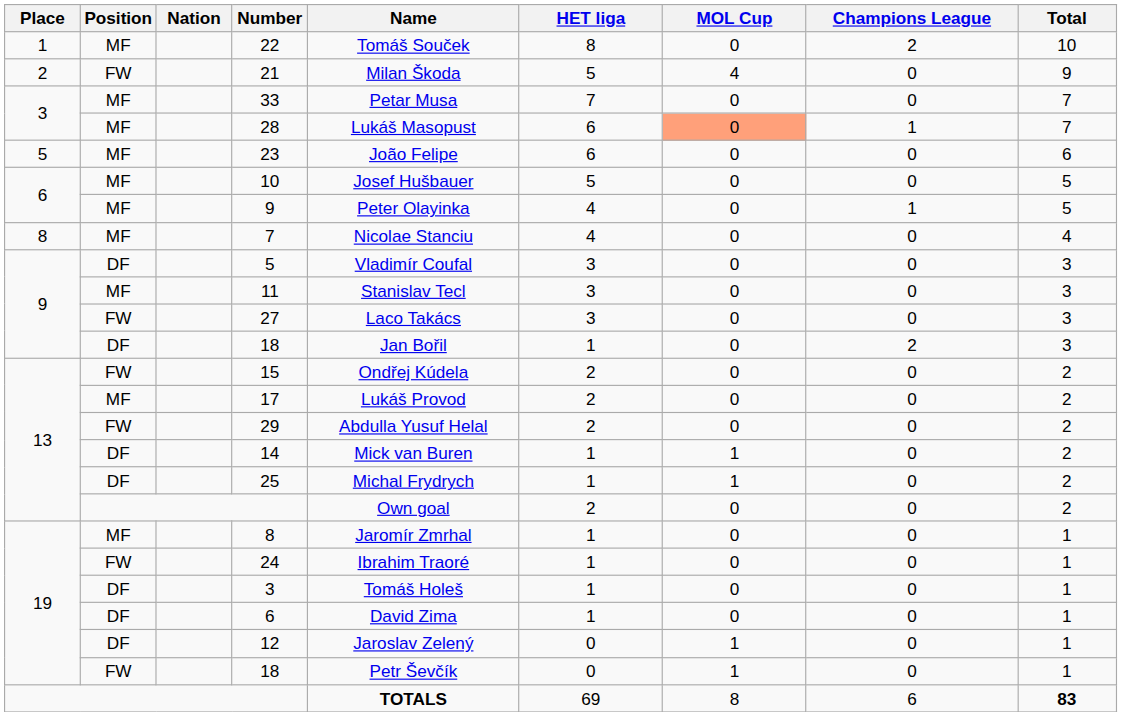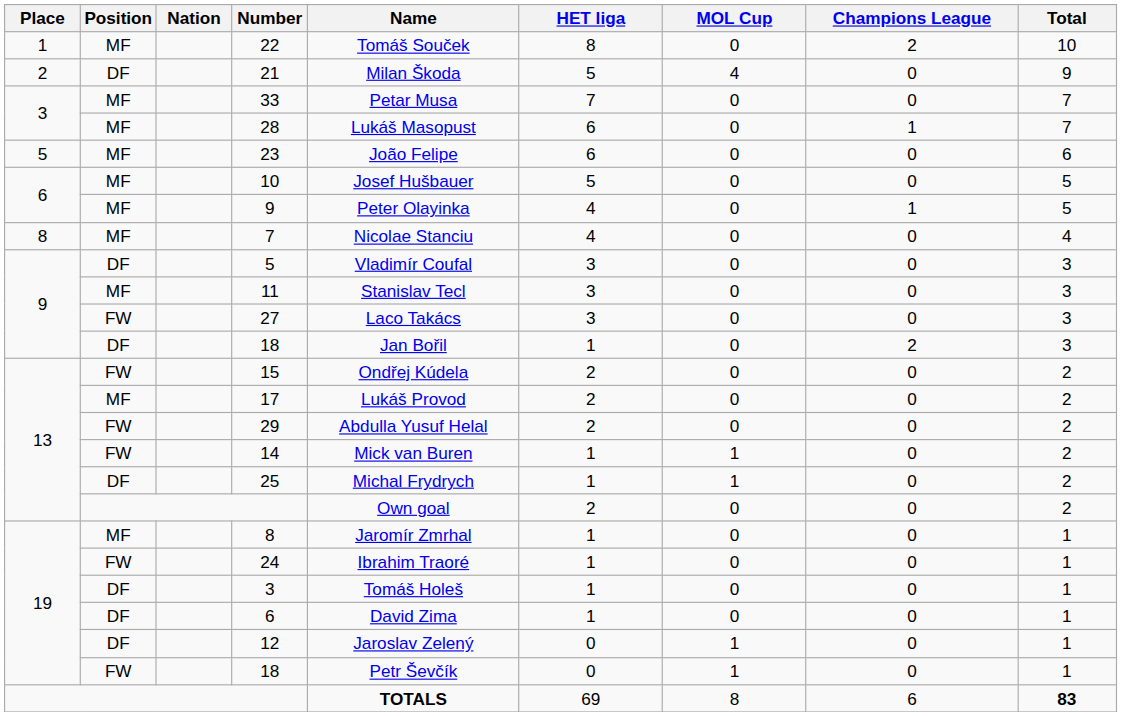 <table class="wikitable" style="font-size: 95%; text-align: center;">
 <tr>
 <th width=60>Place</th>
 <th width=60>Position</th>
 <th width=60>Nation</th>
 <th width=60>Number</th>
 <th width=180>Name</th>
 <th width=120><a href='#'>HET liga</a></th>
 <th width=120><a href='#'>MOL Cup</a></th>
 <th width=180><a href='#'>Champions League</a></th>
 <th width=80>Total</th>
 </tr>
 <tr>
 <td>1</td>
 <td>MF</td>
 <td></td>
 <td>22</td>
 <td><a href='#'>Tomáš Souček</a></td>
 <td>8</td>
 <td>0</td>
 <td>2</td>
 <td>10</td>
 </tr>
 <tr>
 <td>2</td>
-<td>FW</td>
+<td>DF</td>
 <td></td>
 <td>21</td>
 <td><a href='#'>Milan Škoda</a></td>
 <td>5</td>
 <td>4</td>
 <td>0</td>
 <td>9</td>
 </tr>
 <tr>
 <td rowspan="2">3</td>
 <td>MF</td>
 <td></td>
 <td>33</td>
 <td><a href='#'>Petar Musa</a></td>
 <td>7</td>
 <td>0</td>
 <td>0</td>
 <td>7</td>
 </tr>
 <tr>
 <td>MF</td>
 <td></td>
 <td>28</td>
 <td><a href='#'>Lukáš Masopust</a></td>
 <td>6</td>
-<td style="background: lightsalmon;">0</td>
+<td>0</td>
 <td>1</td>
 <td>7</td>
 </tr>
 <tr>
 <td>5</td>
 <td>MF</td>
 <td></td>
 <td>23</td>
 <td><a href='#'>João Felipe</a></td>
 <td>6</td>
 <td>0</td>
 <td>0</td>
 <td>6</td>
 </tr>
 <tr>
 <td rowspan="2">6</td>
 <td>MF</td>
 <td></td>
 <td>10</td>
 <td><a href='#'>Josef Hušbauer</a></td>
 <td>5</td>
 <td>0</td>
 <td>0</td>
 <td>5</td>
 </tr>
 <tr>
 <td>MF</td>
 <td></td>
 <td>9</td>
 <td><a href='#'>Peter Olayinka</a></td>
 <td>4</td>
 <td>0</td>
 <td>1</td>
 <td>5</td>
 </tr>
 <tr>
 <td>8</td>
 <td>MF</td>
 <td></td>
 <td>7</td>
 <td><a href='#'>Nicolae Stanciu</a></td>
 <td>4</td>
 <td>0</td>
 <td>0</td>
 <td>4</td>
 </tr>
 <tr>
 <td rowspan="4">9</td>
 <td>DF</td>
 <td></td>
 <td>5</td>
 <td><a href='#'>Vladimír Coufal</a></td>
 <td>3</td>
 <td>0</td>
 <td>0</td>
 <td>3</td>
 </tr>
 <tr>
 <td>MF</td>
 <td></td>
 <td>11</td>
 <td><a href='#'>Stanislav Tecl</a></td>
 <td>3</td>
 <td>0</td>
 <td>0</td>
 <td>3</td>
 </tr>
 <tr>
 <td>FW</td>
 <td></td>
 <td>27</td>
 <td><a href='#'>Laco Takács</a></td>
 <td>3</td>
 <td>0</td>
 <td>0</td>
 <td>3</td>
 </tr>
 <tr>
 <td>DF</td>
 <td></td>
 <td>18</td>
 <td><a href='#'>Jan Bořil</a></td>
 <td>1</td>
 <td>0</td>
 <td>2</td>
 <td>3</td>
 </tr>
 <tr>
 <td rowspan="6">13</td>
 <td>FW</td>
 <td></td>
 <td>15</td>
 <td><a href='#'>Ondřej Kúdela</a></td>
 <td>2</td>
 <td>0</td>
 <td>0</td>
 <td>2</td>
 </tr>
 <tr>
 <td>MF</td>
 <td></td>
 <td>17</td>
 <td><a href='#'>Lukáš Provod</a></td>
 <td>2</td>
 <td>0</td>
 <td>0</td>
 <td>2</td>
 </tr>
 <tr>
 <td>FW</td>
 <td></td>
 <td>29</td>
 <td><a href='#'>Abdulla Yusuf Helal</a></td>
 <td>2</td>
 <td>0</td>
 <td>0</td>
 <td>2</td>
 </tr>
 <tr>
-<td>DF</td>
+<td>FW</td>
 <td></td>
 <td>14</td>
 <td><a href='#'>Mick van Buren</a></td>
 <td>1</td>
 <td>1</td>
 <td>0</td>
 <td>2</td>
 </tr>
 <tr>
 <td>DF</td>
 <td></td>
 <td>25</td>
 <td><a href='#'>Michal Frydrych</a></td>
 <td>1</td>
 <td>1</td>
 <td>0</td>
 <td>2</td>
 </tr>
 <tr>
 <td colspan="3"></td>
 <td><a href='#'>Own goal</a></td>
 <td>2</td>
 <td>0</td>
 <td>0</td>
 <td>2</td>
 </tr>
 <tr>
 <td rowspan="6">19</td>
 <td>MF</td>
 <td></td>
 <td>8</td>
 <td><a href='#'>Jaromír Zmrhal</a></td>
 <td>1</td>
 <td>0</td>
 <td>0</td>
 <td>1</td>
 </tr>
 <tr>
 <td>FW</td>
 <td></td>
 <td>24</td>
 <td><a href='#'>Ibrahim Traoré</a></td>
 <td>1</td>
 <td>0</td>
 <td>0</td>
 <td>1</td>
 </tr>
 <tr>
 <td>DF</td>
 <td></td>
 <td>3</td>
 <td><a href='#'>Tomáš Holeš</a></td>
 <td>1</td>
 <td>0</td>
 <td>0</td>
 <td>1</td>
 </tr>
 <tr>
 <td>DF</td>
 <td></td>
 <td>6</td>
 <td><a href='#'>David Zima</a></td>
 <td>1</td>
 <td>0</td>
 <td>0</td>
 <td>1</td>
 </tr>
 <tr>
 <td>DF</td>
 <td></td>
 <td>12</td>
 <td><a href='#'>Jaroslav Zelený</a></td>
 <td>0</td>
 <td>1</td>
 <td>0</td>
 <td>1</td>
 </tr>
 <tr>
 <td>FW</td>
 <td></td>
 <td>18</td>
 <td><a href='#'>Petr Ševčík</a></td>
 <td>0</td>
 <td>1</td>
 <td>0</td>
 <td>1</td>
 </tr>
 <tr>
 <td colspan="4"></td>
 <td><strong>TOTALS</strong></td>
 <td>69</td>
 <td>8</td>
 <td>6</td>
 <td><strong>83</strong></td>
 </tr>
 </table>
